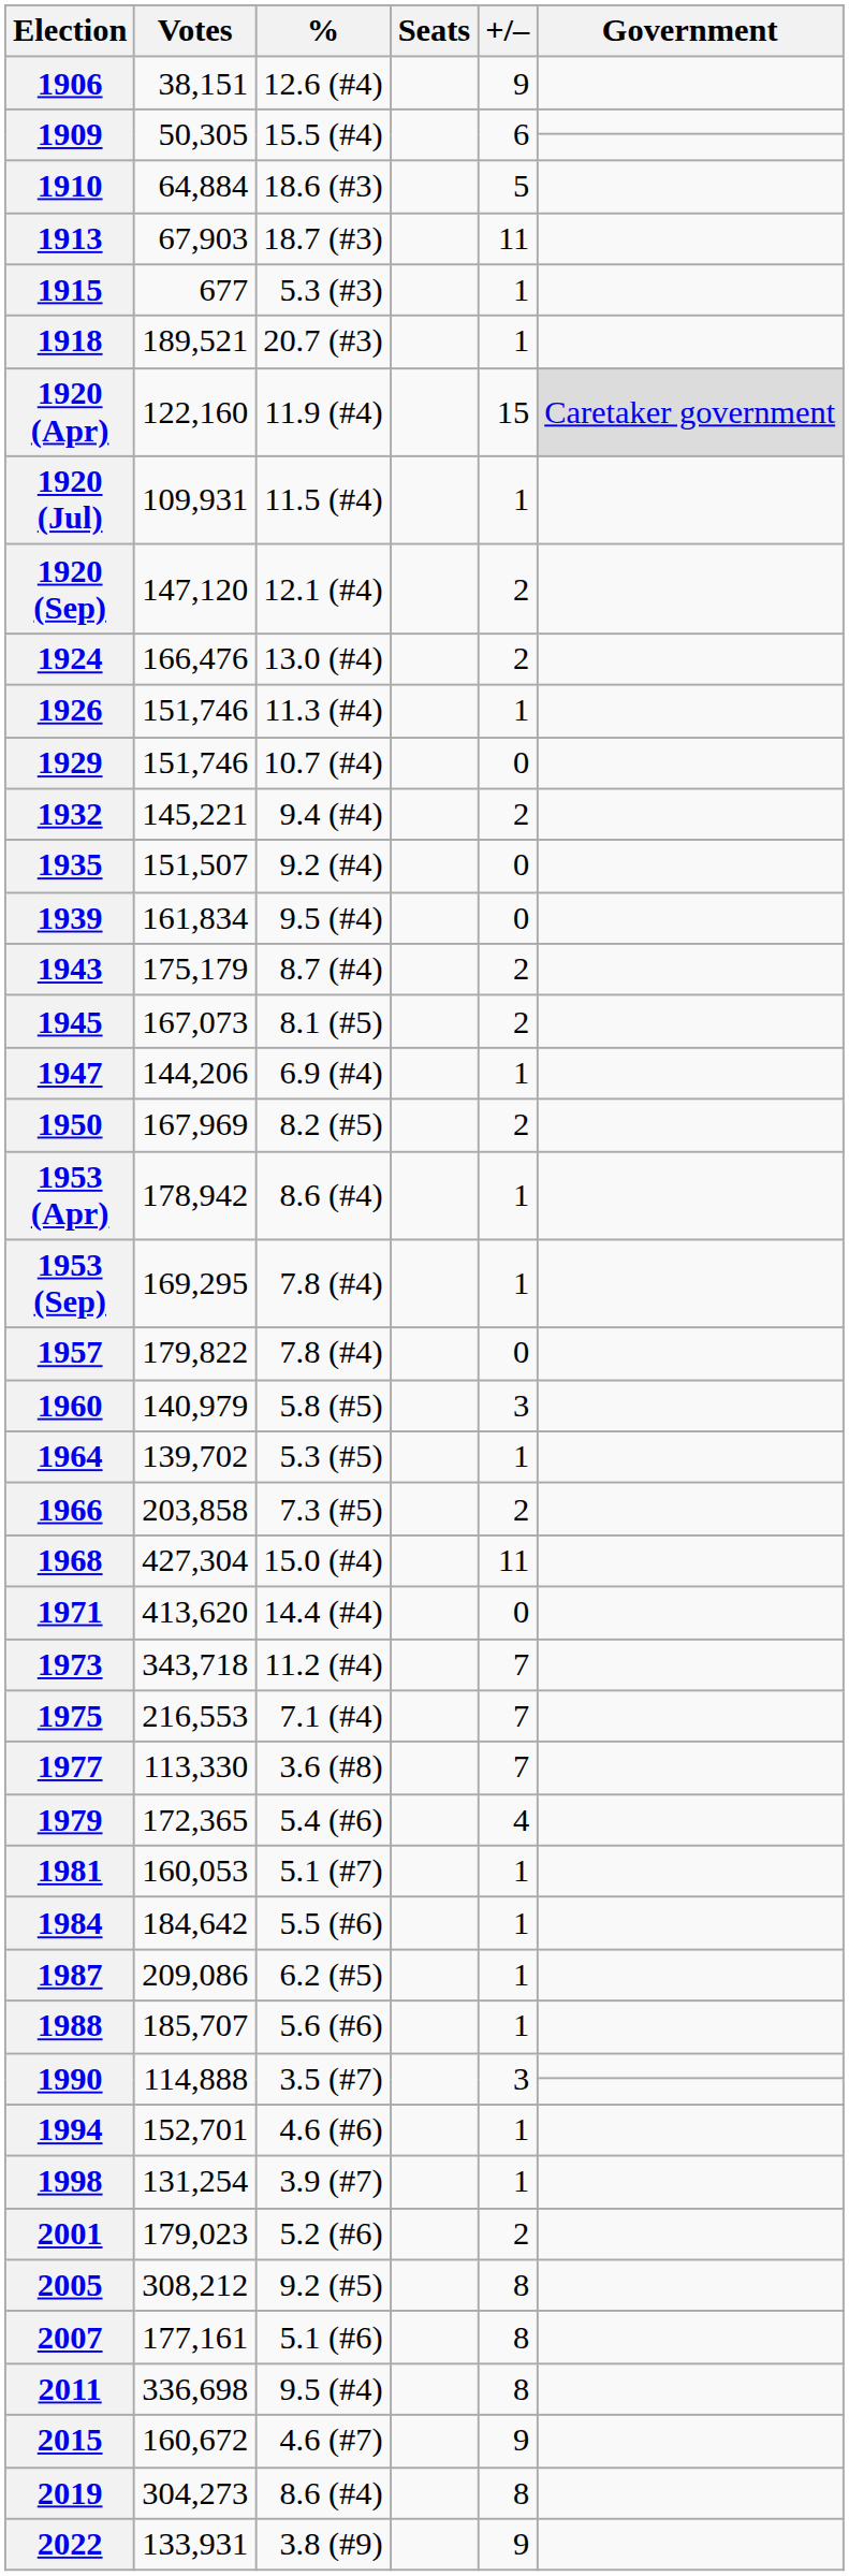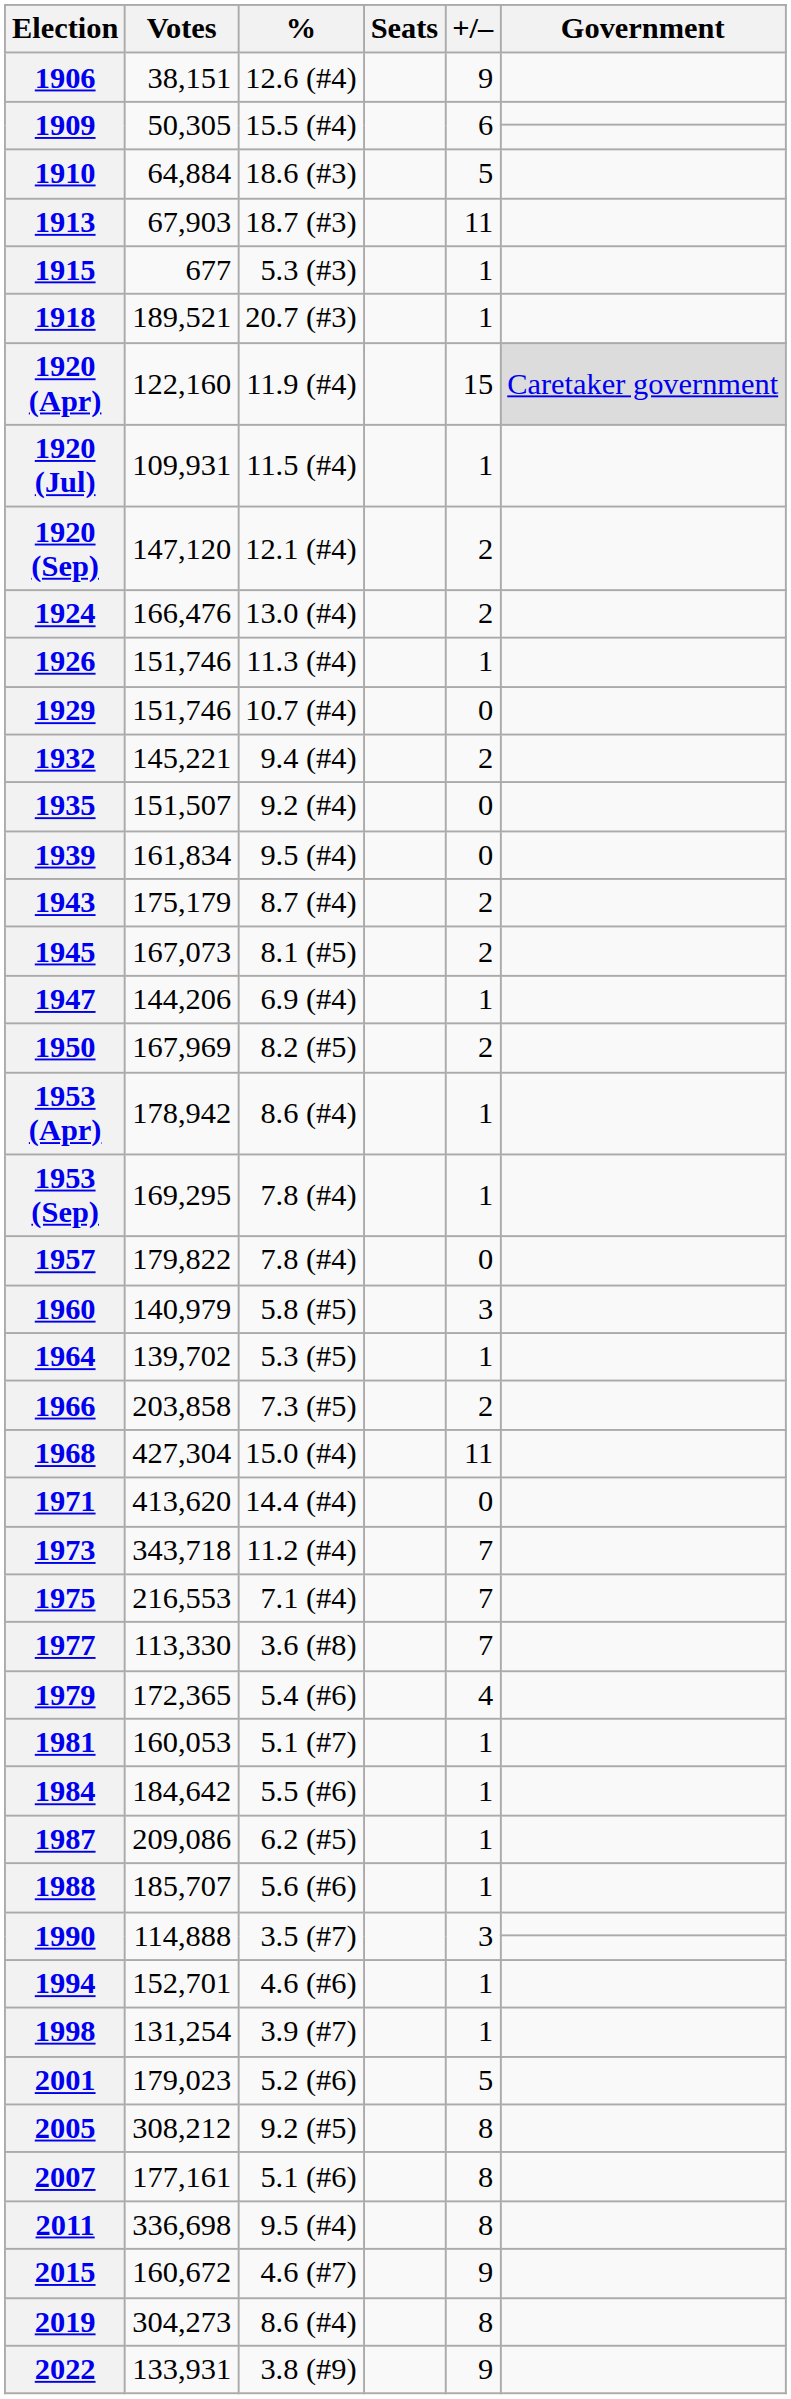 <table class="wikitable" style="text-align:right;">
 <tr>
 <th>Election</th>
 <th>Votes</th>
 <th>%</th>
 <th>Seats</th>
 <th>+/–</th>
 <th>Government</th>
 </tr>
 <tr>
 <th><a href='#'>1906</a></th>
 <td>38,151</td>
 <td>12.6 (#4)</td>
 <td></td>
 <td> 9</td>
 <td></td>
 </tr>
 <tr>
 <th rowspan="2"><a href='#'>1909</a></th>
 <td rowspan="2">50,305</td>
 <td rowspan="2">15.5 (#4)</td>
 <td rowspan="2"></td>
 <td rowspan="2"> 6</td>
 <td> </td>
 </tr>
 <tr>
 <td> </td>
 </tr>
 <tr>
 <th><a href='#'>1910</a></th>
 <td>64,884</td>
 <td>18.6 (#3)</td>
 <td></td>
 <td> 5</td>
 <td></td>
 </tr>
 <tr>
 <th><a href='#'>1913</a></th>
 <td>67,903</td>
 <td>18.7 (#3)</td>
 <td></td>
 <td> 11</td>
 <td></td>
 </tr>
 <tr>
 <th><a href='#'>1915</a></th>
 <td>677</td>
 <td>5.3 (#3)</td>
 <td></td>
 <td> 1</td>
 <td></td>
 </tr>
 <tr>
 <th><a href='#'>1918</a></th>
 <td>189,521</td>
 <td>20.7 (#3)</td>
 <td></td>
 <td> 1</td>
 <td></td>
 </tr>
 <tr>
 <th><a href='#'>1920<br>(Apr)</a></th>
 <td>122,160</td>
 <td>11.9 (#4)</td>
 <td></td>
 <td> 15</td>
 <td style="background:#dcdcdc;text-align:center;"><a href='#'>Caretaker government</a></td>
 </tr>
 <tr>
 <th><a href='#'>1920<br>(Jul)</a></th>
 <td>109,931</td>
 <td>11.5 (#4)</td>
 <td></td>
 <td> 1</td>
 <td></td>
 </tr>
 <tr>
 <th><a href='#'>1920<br>(Sep)</a></th>
 <td>147,120</td>
 <td>12.1 (#4)</td>
 <td></td>
 <td> 2</td>
 <td></td>
 </tr>
 <tr>
 <th><a href='#'>1924</a></th>
 <td>166,476</td>
 <td>13.0 (#4)</td>
 <td></td>
 <td> 2</td>
 <td></td>
 </tr>
 <tr>
 <th><a href='#'>1926</a></th>
 <td>151,746</td>
 <td>11.3 (#4)</td>
 <td></td>
 <td> 1</td>
 <td></td>
 </tr>
 <tr>
 <th><a href='#'>1929</a></th>
 <td>151,746</td>
 <td>10.7 (#4)</td>
 <td></td>
 <td> 0</td>
 <td></td>
 </tr>
 <tr>
 <th><a href='#'>1932</a></th>
 <td>145,221</td>
 <td>9.4 (#4)</td>
 <td></td>
 <td> 2</td>
 <td></td>
 </tr>
 <tr>
 <th><a href='#'>1935</a></th>
 <td>151,507</td>
 <td>9.2 (#4)</td>
 <td></td>
 <td> 0</td>
 <td></td>
 </tr>
 <tr>
 <th><a href='#'>1939</a></th>
 <td>161,834</td>
 <td>9.5 (#4)</td>
 <td></td>
 <td> 0</td>
 <td></td>
 </tr>
 <tr>
 <th><a href='#'>1943</a></th>
 <td>175,179</td>
 <td>8.7 (#4)</td>
 <td></td>
 <td> 2</td>
 <td></td>
 </tr>
 <tr>
 <th><a href='#'>1945</a></th>
 <td>167,073</td>
 <td>8.1 (#5)</td>
 <td></td>
 <td> 2</td>
 <td></td>
 </tr>
 <tr>
 <th><a href='#'>1947</a></th>
 <td>144,206</td>
 <td>6.9 (#4)</td>
 <td></td>
 <td> 1</td>
 <td></td>
 </tr>
 <tr>
 <th><a href='#'>1950</a></th>
 <td>167,969</td>
 <td>8.2 (#5)</td>
 <td></td>
 <td> 2</td>
 <td></td>
 </tr>
 <tr>
 <th><a href='#'>1953<br>(Apr)</a></th>
 <td>178,942</td>
 <td>8.6 (#4)</td>
 <td></td>
 <td> 1</td>
 <td></td>
 </tr>
 <tr>
 <th><a href='#'>1953<br>(Sep)</a></th>
 <td>169,295</td>
 <td>7.8 (#4)</td>
 <td></td>
 <td> 1</td>
 <td></td>
 </tr>
 <tr>
 <th><a href='#'>1957</a></th>
 <td>179,822</td>
 <td>7.8 (#4)</td>
 <td></td>
 <td> 0</td>
 <td></td>
 </tr>
 <tr>
 <th><a href='#'>1960</a></th>
 <td>140,979</td>
 <td>5.8 (#5)</td>
 <td></td>
 <td> 3</td>
 <td></td>
 </tr>
 <tr>
 <th><a href='#'>1964</a></th>
 <td>139,702</td>
 <td>5.3 (#5)</td>
 <td></td>
 <td> 1</td>
 <td></td>
 </tr>
 <tr>
 <th><a href='#'>1966</a></th>
 <td>203,858</td>
 <td>7.3 (#5)</td>
 <td></td>
 <td> 2</td>
 <td></td>
 </tr>
 <tr>
 <th><a href='#'>1968</a></th>
 <td>427,304</td>
 <td>15.0 (#4)</td>
 <td></td>
 <td> 11</td>
 <td></td>
 </tr>
 <tr>
 <th><a href='#'>1971</a></th>
 <td>413,620</td>
 <td>14.4 (#4)</td>
 <td></td>
 <td> 0</td>
 <td></td>
 </tr>
 <tr>
 <th><a href='#'>1973</a></th>
 <td>343,718</td>
 <td>11.2 (#4)</td>
 <td></td>
 <td> 7</td>
 <td></td>
 </tr>
 <tr>
 <th><a href='#'>1975</a></th>
 <td>216,553</td>
 <td>7.1 (#4)</td>
 <td></td>
 <td> 7</td>
 <td></td>
 </tr>
 <tr>
 <th><a href='#'>1977</a></th>
 <td>113,330</td>
 <td>3.6 (#8)</td>
 <td></td>
 <td> 7</td>
 <td></td>
 </tr>
 <tr>
 <th><a href='#'>1979</a></th>
 <td>172,365</td>
 <td>5.4 (#6)</td>
 <td></td>
 <td> 4</td>
 <td></td>
 </tr>
 <tr>
 <th><a href='#'>1981</a></th>
 <td>160,053</td>
 <td>5.1 (#7)</td>
 <td></td>
 <td> 1</td>
 <td></td>
 </tr>
 <tr>
 <th><a href='#'>1984</a></th>
 <td>184,642</td>
 <td>5.5 (#6)</td>
 <td></td>
 <td> 1</td>
 <td></td>
 </tr>
 <tr>
 <th><a href='#'>1987</a></th>
 <td>209,086</td>
 <td>6.2 (#5)</td>
 <td></td>
 <td> 1</td>
 <td></td>
 </tr>
 <tr>
 <th><a href='#'>1988</a></th>
 <td>185,707</td>
 <td>5.6 (#6)</td>
 <td></td>
 <td> 1</td>
 <td></td>
 </tr>
 <tr>
 <th rowspan="2"><a href='#'>1990</a></th>
 <td rowspan="2">114,888</td>
 <td rowspan="2">3.5 (#7)</td>
 <td rowspan="2"></td>
 <td rowspan="2"> 3</td>
 <td> </td>
 </tr>
 <tr>
 <td> </td>
 </tr>
 <tr>
 <th><a href='#'>1994</a></th>
 <td>152,701</td>
 <td>4.6 (#6)</td>
 <td></td>
 <td> 1</td>
 <td></td>
 </tr>
 <tr>
 <th><a href='#'>1998</a></th>
 <td>131,254</td>
 <td>3.9 (#7)</td>
 <td></td>
 <td> 1</td>
 <td></td>
 </tr>
 <tr>
 <th><a href='#'>2001</a></th>
 <td>179,023</td>
 <td>5.2 (#6)</td>
 <td></td>
-<td> 2</td>
+<td> 5</td>
 <td></td>
 </tr>
 <tr>
 <th><a href='#'>2005</a></th>
 <td>308,212</td>
 <td>9.2 (#5)</td>
 <td></td>
 <td> 8</td>
 <td></td>
 </tr>
 <tr>
 <th><a href='#'>2007</a></th>
 <td>177,161</td>
 <td>5.1 (#6)</td>
 <td></td>
 <td> 8</td>
 <td></td>
 </tr>
 <tr>
 <th><a href='#'>2011</a></th>
 <td>336,698</td>
 <td>9.5 (#4)</td>
 <td></td>
 <td> 8</td>
 <td></td>
 </tr>
 <tr>
 <th><a href='#'>2015</a></th>
 <td>160,672</td>
 <td>4.6 (#7)</td>
 <td></td>
 <td> 9</td>
 <td></td>
 </tr>
 <tr>
 <th><a href='#'>2019</a></th>
 <td>304,273</td>
 <td>8.6 (#4)</td>
 <td></td>
 <td> 8</td>
 <td></td>
 </tr>
 <tr>
 <th><a href='#'>2022</a></th>
 <td>133,931</td>
 <td>3.8 (#9)</td>
 <td></td>
 <td> 9</td>
 <td></td>
 </tr>
 </table>
